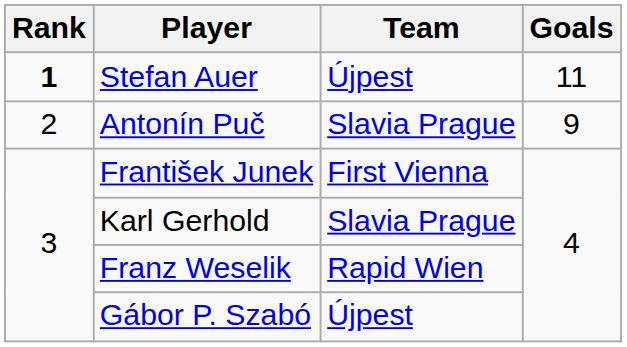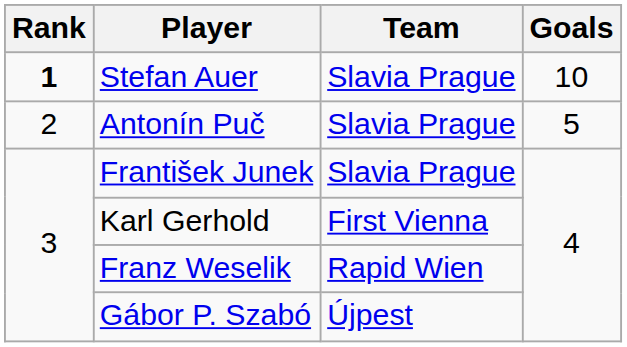 <table class="wikitable" style="text-align:center">
 <tr>
 <th>Rank</th>
 <th>Player</th>
 <th>Team</th>
 <th>Goals</th>
 </tr>
 <tr>
 <td><strong>1</strong></td>
 <td align=left> <a href='#'>Stefan Auer</a></td>
-<td align=left> <a href='#'>Újpest</a></td>
-<td>11</td>
+<td align=left> <a href='#'>Slavia Prague</a></td>
+<td>10</td>
 </tr>
 <tr>
 <td>2</td>
 <td align=left> <a href='#'>Antonín Puč</a></td>
 <td align=left> <a href='#'>Slavia Prague</a></td>
-<td>9</td>
+<td>5</td>
 </tr>
 <tr>
 <td rowspan=4>3</td>
 <td align=left> <a href='#'>František Junek</a></td>
-<td align=left> <a href='#'>First Vienna</a></td>
+<td align=left> <a href='#'>Slavia Prague</a></td>
 <td rowspan=4>4</td>
 </tr>
 <tr>
 <td align=left> Karl Gerhold</td>
-<td align=left> <a href='#'>Slavia Prague</a></td>
+<td align=left> <a href='#'>First Vienna</a></td>
 </tr>
 <tr>
 <td align=left> <a href='#'>Franz Weselik</a></td>
 <td align=left> <a href='#'>Rapid Wien</a></td>
 </tr>
 <tr>
 <td align=left> <a href='#'>Gábor P. Szabó</a></td>
 <td align=left> <a href='#'>Újpest</a></td>
 </tr>
 </table>
